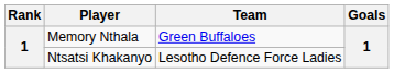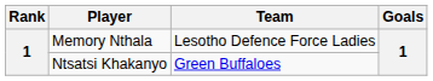 <table class="wikitable" style="text-align:center; font-size:90%">
 <tr>
 <th>Rank</th>
 <th>Player</th>
 <th>Team</th>
 <th>Goals</th>
 </tr>
 <tr>
 <th rowspan=4>1</th>
 <td align=left> Memory Nthala</td>
-<td align=left> <a href='#'>Green Buffaloes</a></td>
+<td align=left> Lesotho Defence Force Ladies</td>
 <th rowspan=4>1</th>
 </tr>
 <tr>
 <td align=left> Ntsatsi Khakanyo</td>
-<td align=left> Lesotho Defence Force Ladies</td>
+<td align=left> <a href='#'>Green Buffaloes</a></td>
 </tr>
 </table>
